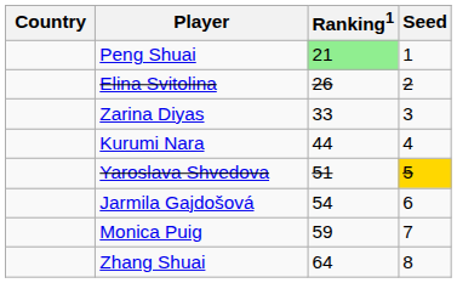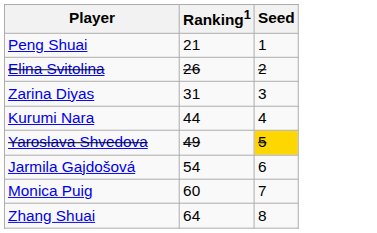 <table class="sortable wikitable">
 <tr>
-<th width="70">Country</th>
 <th width="175">Player</th>
 <th>Ranking<sup>1</sup></th>
 <th>Seed</th>
 </tr>
 <tr>
-<td></td>
 <td><a href='#'>Peng Shuai</a></td>
-<td style="background: lightgreen;">21</td>
+<td>21</td>
 <td>1</td>
 </tr>
 <tr>
-<td><s></s></td>
 <td><s><a href='#'>Elina Svitolina</a></s></td>
 <td><s>26</s></td>
 <td><s>2</s></td>
 </tr>
 <tr>
-<td></td>
 <td><a href='#'>Zarina Diyas</a></td>
-<td>33</td>
+<td>31</td>
 <td>3</td>
 </tr>
 <tr>
-<td></td>
 <td><a href='#'>Kurumi Nara</a></td>
 <td>44</td>
 <td>4</td>
 </tr>
 <tr>
-<td><s></s></td>
 <td><s><a href='#'>Yaroslava Shvedova</a></s></td>
-<td><s>51</s></td>
+<td><s>49</s></td>
 <td style="background: gold;"><s>5</s></td>
 </tr>
 <tr>
-<td></td>
 <td><a href='#'>Jarmila Gajdošová</a></td>
 <td>54</td>
 <td>6</td>
 </tr>
 <tr>
-<td></td>
 <td><a href='#'>Monica Puig</a></td>
-<td>59</td>
+<td>60</td>
 <td>7</td>
 </tr>
 <tr>
-<td></td>
 <td><a href='#'>Zhang Shuai</a></td>
 <td>64</td>
 <td>8</td>
 </tr>
 </table>
